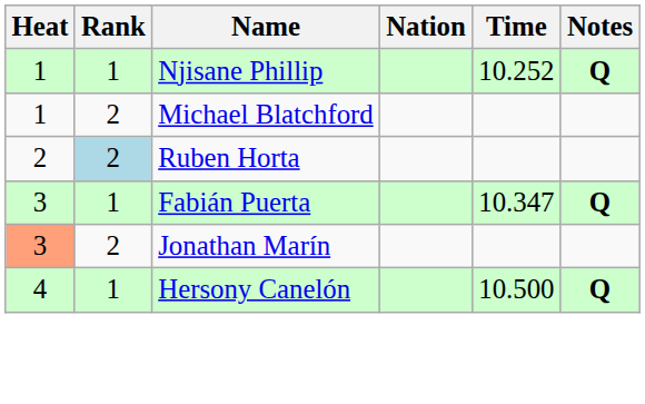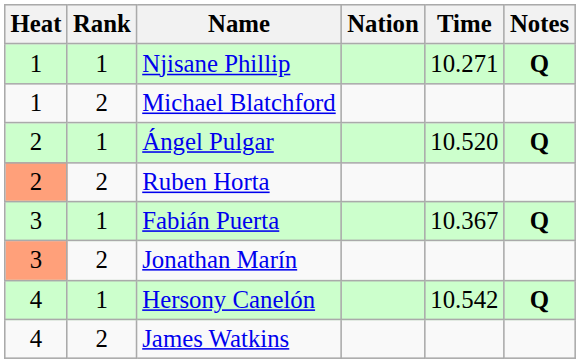 <table class="wikitable sortable" style="text-align:center">
 <tr>
 <th>Heat</th>
 <th>Rank</th>
 <th>Name</th>
 <th>Nation</th>
 <th>Time</th>
 <th>Notes</th>
 </tr>
 <tr bgcolor=ccffcc>
 <td>1</td>
 <td>1</td>
 <td align=left><a href='#'>Njisane Phillip</a></td>
 <td align=left></td>
-<td>10.252</td>
+<td>10.271</td>
 <td><strong>Q</strong></td>
 </tr>
 <tr>
 <td>1</td>
 <td>2</td>
 <td align=left><a href='#'>Michael Blatchford</a></td>
 <td align=left></td>
 <td></td>
 <td></td>
 </tr>
+<tr bgcolor=ccffcc>
+<td>2</td>
+<td>1</td>
+<td align=left><a href='#'>Ángel Pulgar</a></td>
+<td align=left></td>
+<td>10.520</td>
+<td><strong>Q</strong></td>
+</tr>
 <tr>
+<td style="background: lightsalmon;">2</td>
 <td>2</td>
-<td style="background: lightblue;">2</td>
 <td align=left><a href='#'>Ruben Horta</a></td>
 <td align=left></td>
 <td></td>
 <td></td>
 </tr>
 <tr bgcolor=ccffcc>
 <td>3</td>
 <td>1</td>
 <td align=left><a href='#'>Fabián Puerta</a></td>
 <td align=left></td>
-<td>10.347</td>
+<td>10.367</td>
 <td><strong>Q</strong></td>
 </tr>
 <tr>
 <td style="background: lightsalmon;">3</td>
 <td>2</td>
 <td align=left><a href='#'>Jonathan Marín</a></td>
 <td align=left></td>
 <td></td>
 <td></td>
 </tr>
 <tr bgcolor=ccffcc>
 <td>4</td>
 <td>1</td>
 <td align=left><a href='#'>Hersony Canelón</a></td>
 <td align=left></td>
-<td>10.500</td>
+<td>10.542</td>
 <td><strong>Q</strong></td>
 </tr>
+<tr>
+<td>4</td>
+<td>2</td>
+<td align=left><a href='#'>James Watkins</a></td>
+<td align=left></td>
+<td></td>
+<td></td>
+</tr>
 </table>
